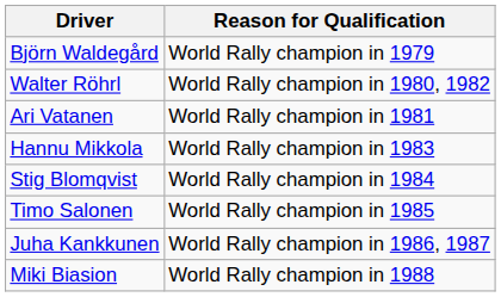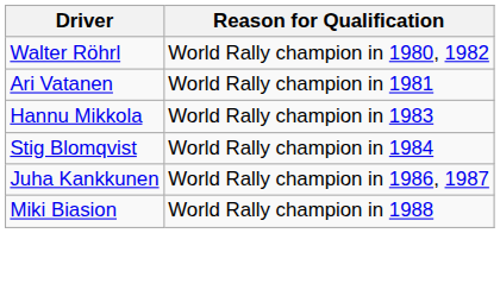 <table class="wikitable">
 <tr>
 <th>Driver</th>
 <th>Reason for Qualification</th>
-</tr>
-<tr>
-<td> <a href='#'>Björn Waldegård</a></td>
-<td>World Rally champion in <a href='#'>1979</a></td>
 </tr>
 <tr>
 <td> <a href='#'>Walter Röhrl</a></td>
 <td>World Rally champion in <a href='#'>1980</a>, <a href='#'>1982</a></td>
 </tr>
 <tr>
 <td> <a href='#'>Ari Vatanen</a></td>
 <td>World Rally champion in <a href='#'>1981</a></td>
 </tr>
 <tr>
 <td> <a href='#'>Hannu Mikkola</a></td>
 <td>World Rally champion in <a href='#'>1983</a></td>
 </tr>
 <tr>
 <td> <a href='#'>Stig Blomqvist</a></td>
 <td>World Rally champion in <a href='#'>1984</a></td>
 </tr>
 <tr>
-<td> <a href='#'>Timo Salonen</a></td>
-<td>World Rally champion in <a href='#'>1985</a></td>
-</tr>
-<tr>
 <td> <a href='#'>Juha Kankkunen</a></td>
 <td>World Rally champion in <a href='#'>1986</a>, <a href='#'>1987</a></td>
 </tr>
 <tr>
 <td> <a href='#'>Miki Biasion</a></td>
 <td>World Rally champion in <a href='#'>1988</a></td>
 </tr>
 </table>
